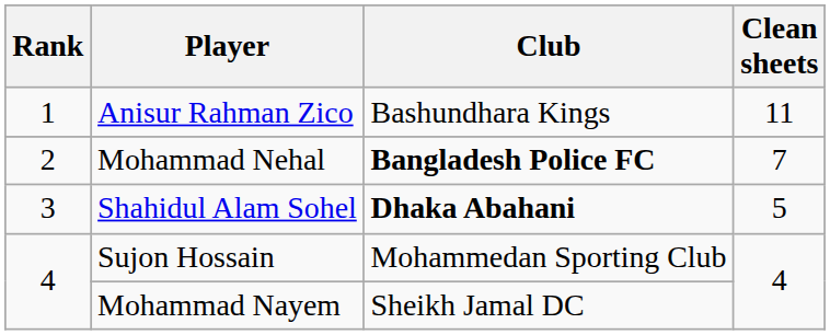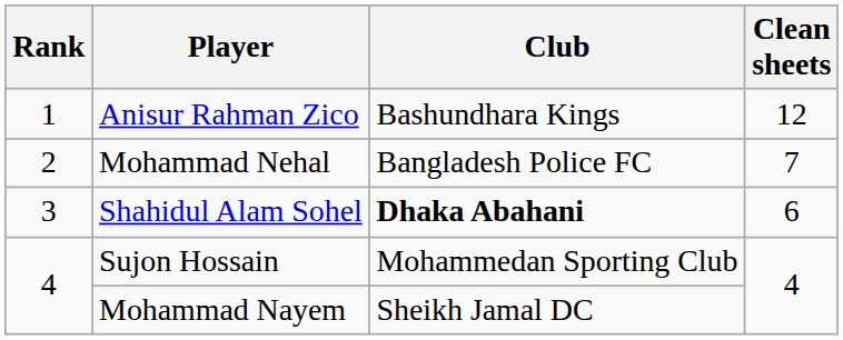 <table class="wikitable sortable" style="text-align:center">
 <tr>
 <th>Rank</th>
 <th>Player</th>
 <th>Club</th>
 <th>Clean<br>sheets</th>
 </tr>
 <tr>
 <td>1</td>
 <td align="left"> <a href='#'>Anisur Rahman Zico</a></td>
 <td align="left">Bashundhara Kings</td>
-<td>11</td>
+<td>12</td>
 </tr>
 <tr>
 <td>2</td>
 <td align="left"> Mohammad Nehal</td>
-<td align="left"><strong>Bangladesh Police FC</strong></td>
+<td align="left">Bangladesh Police FC</td>
 <td>7</td>
 </tr>
 <tr>
 <td>3</td>
 <td align="left"> <a href='#'>Shahidul Alam Sohel</a></td>
 <td align="left"><strong>Dhaka Abahani</strong></td>
-<td>5</td>
+<td>6</td>
 </tr>
 <tr>
 <td rowspan="2">4</td>
 <td align="left"> Sujon Hossain</td>
 <td align="left">Mohammedan Sporting Club</td>
 <td rowspan="2">4</td>
 </tr>
 <tr>
 <td align="left"> Mohammad Nayem</td>
 <td align="left">Sheikh Jamal DC</td>
 </tr>
 </table>
